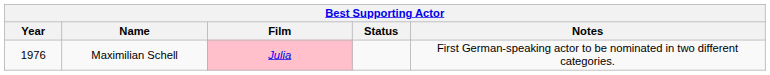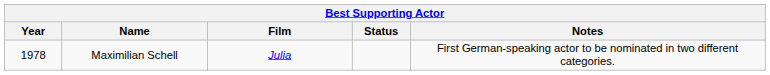 <table class="wikitable" style="text-align: center">
 <tr>
 <th colspan=6 style="text-align:center;"><a href='#'>Best Supporting Actor</a></th>
 </tr>
 <tr>
 <th style="width:075px;">Year</th>
 <th style="width:200px;">Name</th>
 <th style="width:200px;">Film</th>
 <th style="width:075px;">Status</th>
 <th style="width:500px;">Notes</th>
 </tr>
 <tr>
-<td style="text-align: center">1976</td>
+<td style="text-align: center">1978</td>
 <td>Maximilian Schell</td>
-<td style="background: pink; text-align: center"><em><a href='#'>Julia</a></em></td>
+<td style="text-align: center"><em><a href='#'>Julia</a></em></td>
 <td></td>
 <td>First German-speaking actor to be nominated in two different categories.</td>
 </tr>
 </table>
